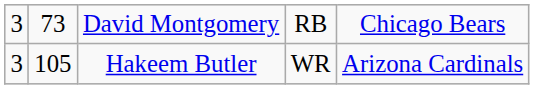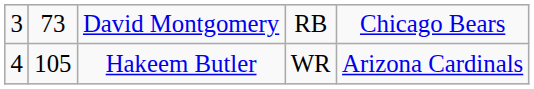 <table class="wikitable" style="text-align:center">
 <tr>
 <td>3</td>
 <td>73</td>
 <td><a href='#'>David Montgomery</a></td>
 <td>RB</td>
 <td><a href='#'>Chicago Bears</a></td>
 </tr>
 <tr>
-<td>3</td>
+<td>4</td>
 <td>105</td>
 <td><a href='#'>Hakeem Butler</a></td>
 <td>WR</td>
 <td><a href='#'>Arizona Cardinals</a></td>
 </tr>
 </table>
